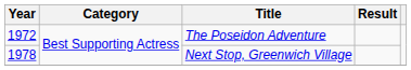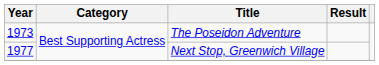 <table class="wikitable">
 <tr>
 <th>Year</th>
 <th>Category</th>
 <th>Title</th>
 <th>Result</th>
 <th></th>
 </tr>
 <tr>
-<td><a href='#'>1972</a></td>
+<td><a href='#'>1973</a></td>
 <td rowspan=2><a href='#'>Best Supporting Actress</a></td>
 <td><em><a href='#'>The Poseidon Adventure</a></em></td>
 <td></td>
 <td align=center rowspan=2></td>
 </tr>
 <tr>
-<td><a href='#'>1978</a></td>
+<td><a href='#'>1977</a></td>
 <td><em><a href='#'>Next Stop, Greenwich Village</a></em></td>
 <td></td>
 </tr>
 <tr>
 </tr>
 </table>
